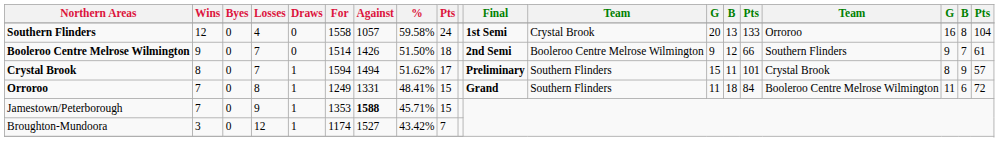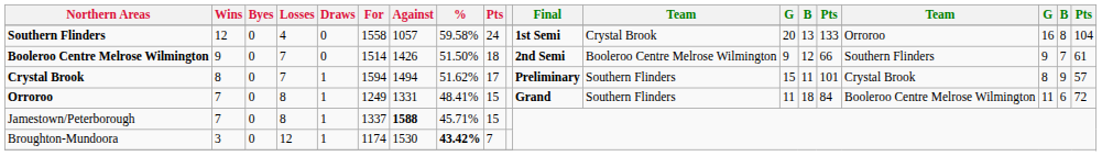 <table style="font-size: 85%; text-align: left;" class="wikitable">
 <tr>
 <th style="color:crimson">Northern Areas</th>
 <th style="color:crimson">Wins</th>
 <th style="color:crimson">Byes</th>
 <th style="color:crimson">Losses</th>
 <th style="color:crimson">Draws</th>
 <th style="color:crimson">For</th>
 <th style="color:crimson">Against</th>
 <th style="color:crimson">%</th>
 <th style="color:crimson">Pts</th>
 <th></th>
 <th style="color:green">Final</th>
 <th style="color:green">Team</th>
 <th style="color:green">G</th>
 <th style="color:green">B</th>
 <th style="color:green">Pts</th>
 <th style="color:green">Team</th>
 <th style="color:green">G</th>
 <th style="color:green">B</th>
 <th style="color:green">Pts</th>
 </tr>
 <tr>
 </tr>
 <tr>
 </tr>
 <tr>
 <td><strong>	Southern Flinders	</strong></td>
 <td>12</td>
 <td>0</td>
 <td>4</td>
 <td>0</td>
 <td>1558</td>
 <td>1057</td>
 <td>59.58%</td>
 <td>24</td>
 <td></td>
 <td><strong>1st Semi</strong></td>
 <td>Crystal Brook</td>
 <td>20</td>
 <td>13</td>
 <td>133</td>
 <td>Orroroo</td>
 <td>16</td>
 <td>8</td>
 <td>104</td>
 </tr>
 <tr>
 <td><strong>	Booleroo Centre Melrose Wilmington	</strong></td>
 <td>9</td>
 <td>0</td>
 <td>7</td>
 <td>0</td>
 <td>1514</td>
 <td>1426</td>
 <td>51.50%</td>
 <td>18</td>
 <td></td>
 <td><strong>2nd Semi</strong></td>
 <td>Booleroo Centre Melrose Wilmington</td>
 <td>9</td>
 <td>12</td>
 <td>66</td>
 <td>Southern Flinders</td>
 <td>9</td>
 <td>7</td>
 <td>61</td>
 </tr>
 <tr>
 <td><strong>	Crystal Brook	</strong></td>
 <td>8</td>
 <td>0</td>
 <td>7</td>
 <td>1</td>
 <td>1594</td>
 <td>1494</td>
 <td>51.62%</td>
 <td>17</td>
 <td></td>
 <td><strong>Preliminary</strong></td>
 <td>Southern Flinders</td>
 <td>15</td>
 <td>11</td>
 <td>101</td>
 <td>Crystal Brook</td>
 <td>8</td>
 <td>9</td>
 <td>57</td>
 </tr>
 <tr>
 <td><strong>	Orroroo	</strong></td>
 <td>7</td>
 <td>0</td>
 <td>8</td>
 <td>1</td>
 <td>1249</td>
 <td>1331</td>
 <td>48.41%</td>
 <td>15</td>
 <td></td>
 <td><strong>Grand</strong></td>
 <td>Southern Flinders</td>
 <td>11</td>
 <td>18</td>
 <td>84</td>
 <td>Booleroo Centre Melrose Wilmington</td>
 <td>11</td>
 <td>6</td>
 <td>72</td>
 </tr>
 <tr>
 <td>Jamestown/Peterborough</td>
 <td>7</td>
 <td>0</td>
-<td>9</td>
+<td>8</td>
 <td>1</td>
-<td>1353</td>
+<td>1337</td>
 <td><strong>1588</strong></td>
 <td>45.71%</td>
 <td>15</td>
 <td></td>
 </tr>
 <tr>
 <td>Broughton-Mundoora</td>
 <td>3</td>
 <td>0</td>
 <td>12</td>
 <td>1</td>
 <td>1174</td>
-<td>1527</td>
-<td>43.42%</td>
+<td>1530</td>
+<td><strong>43.42%</strong></td>
 <td>7</td>
 <td></td>
 </tr>
 <tr>
 </tr>
 </table>
